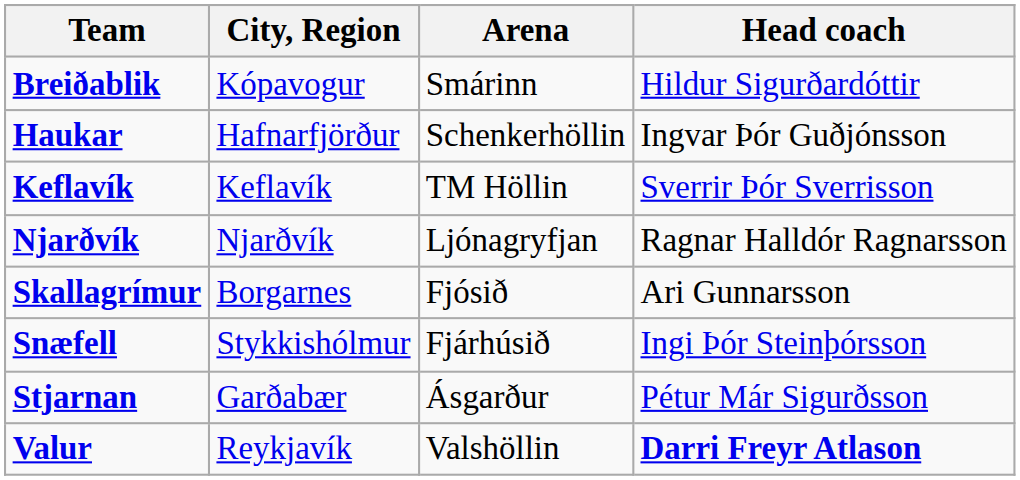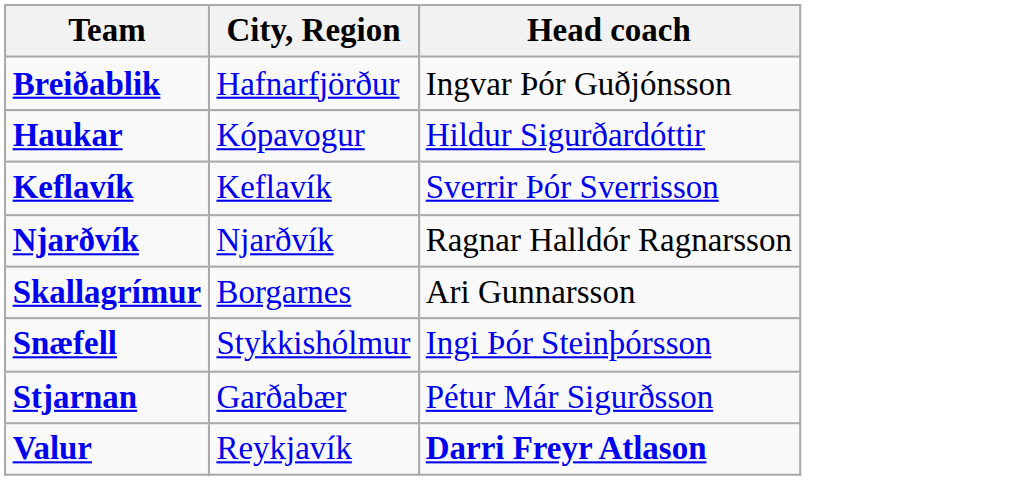 <table class="wikitable">
 <tr>
 <th>Team</th>
 <th>City, Region</th>
-<th>Arena</th>
 <th>Head coach</th>
 </tr>
 <tr>
 <td><strong><a href='#'>Breiðablik</a></strong></td>
-<td><a href='#'>Kópavogur</a></td>
-<td>Smárinn</td>
-<td> <a href='#'>Hildur Sigurðardóttir</a></td>
+<td><a href='#'>Hafnarfjörður</a></td>
+<td> Ingvar Þór Guðjónsson</td>
 </tr>
 <tr>
 <td><strong><a href='#'>Haukar</a> </strong></td>
-<td><a href='#'>Hafnarfjörður</a></td>
-<td>Schenkerhöllin</td>
-<td> Ingvar Þór Guðjónsson</td>
+<td><a href='#'>Kópavogur</a></td>
+<td> <a href='#'>Hildur Sigurðardóttir</a></td>
 </tr>
 <tr>
 <td><strong><a href='#'>Keflavík</a></strong></td>
 <td><a href='#'>Keflavík</a></td>
-<td>TM Höllin</td>
 <td> <a href='#'>Sverrir Þór Sverrisson</a></td>
 </tr>
 <tr>
 <td><strong><a href='#'>Njarðvík</a></strong></td>
 <td><a href='#'>Njarðvík</a></td>
-<td>Ljónagryfjan</td>
 <td> Ragnar Halldór Ragnarsson</td>
 </tr>
 <tr>
 <td><strong><a href='#'>Skallagrímur</a></strong></td>
 <td><a href='#'>Borgarnes</a></td>
-<td>Fjósið</td>
 <td> Ari Gunnarsson</td>
 </tr>
 <tr>
 <td><strong><a href='#'>Snæfell</a></strong></td>
 <td><a href='#'>Stykkishólmur</a></td>
-<td>Fjárhúsið</td>
 <td> <a href='#'>Ingi Þór Steinþórsson</a></td>
 </tr>
 <tr>
 <td><strong><a href='#'>Stjarnan</a></strong></td>
 <td><a href='#'>Garðabær</a></td>
-<td>Ásgarður</td>
 <td> <a href='#'>Pétur Már Sigurðsson</a></td>
 </tr>
 <tr>
 <td><strong><a href='#'>Valur</a> </strong></td>
 <td><a href='#'>Reykjavík</a></td>
-<td>Valshöllin</td>
 <td><strong> <a href='#'>Darri Freyr Atlason</a></strong></td>
 </tr>
 </table>
